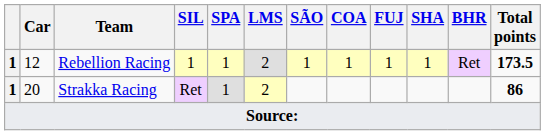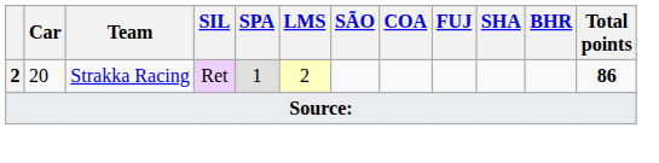 <table class="wikitable" style="font-size: 85%; text-align:center;">
 <tr valign="top">
 <th valign=middle></th>
 <th valign=middle>Car</th>
 <th valign=middle>Team</th>
 <th><a href='#'>SIL</a><br></th>
 <th><a href='#'>SPA</a><br></th>
 <th><a href='#'>LMS</a><br></th>
 <th><a href='#'>SÃO</a><br></th>
 <th><a href='#'>COA</a><br></th>
 <th><a href='#'>FUJ</a><br></th>
 <th><a href='#'>SHA</a><br></th>
 <th><a href='#'>BHR</a><br></th>
 <th valign=middle>Total<br>points</th>
 </tr>
 <tr>
-<th>1</th>
-<td align=left>12</td>
-<td align=left> <a href='#'>Rebellion Racing</a></td>
-<td style="background:#FFFFBF;">1</td>
-<td style="background:#FFFFBF;">1</td>
-<td style="background:#DFDFDF;">2</td>
-<td style="background:#FFFFBF;">1</td>
-<td style="background:#FFFFBF;">1</td>
-<td style="background:#FFFFBF;">1</td>
-<td style="background:#FFFFBF;">1</td>
-<td style="background:#EFCFFF;">Ret</td>
-<td><strong>173.5</strong></td>
-</tr>
-<tr>
-<th>1</th>
+<th>2</th>
 <td align=left>20</td>
 <td align=left> <a href='#'>Strakka Racing</a></td>
 <td style="background:#EFCFFF;">Ret</td>
 <td style="background:#DFDFDF;">1</td>
 <td style="background:#FFFFBF;">2</td>
 <td></td>
 <td></td>
 <td></td>
 <td></td>
 <td></td>
 <td><strong>86</strong></td>
 </tr>
 <tr class="sortbottom">
 <td colspan="12" style="background-color:#EAECF0;text-align:center"><strong>Source:</strong></td>
 </tr>
 </table>
